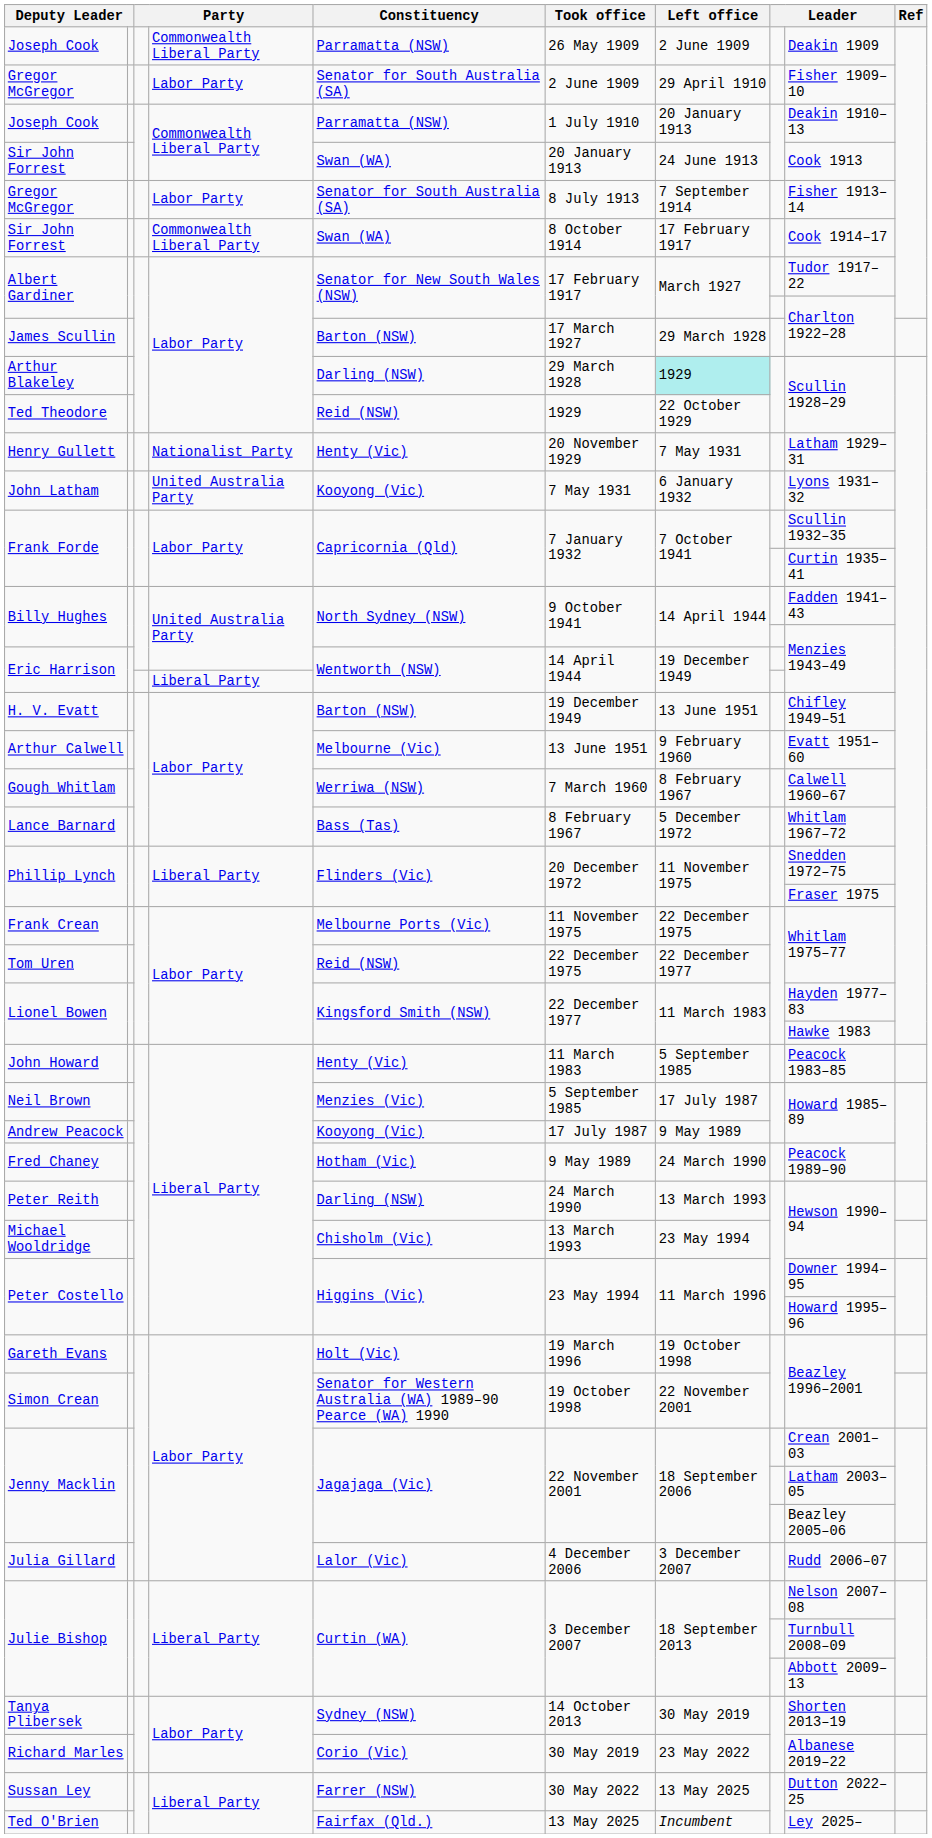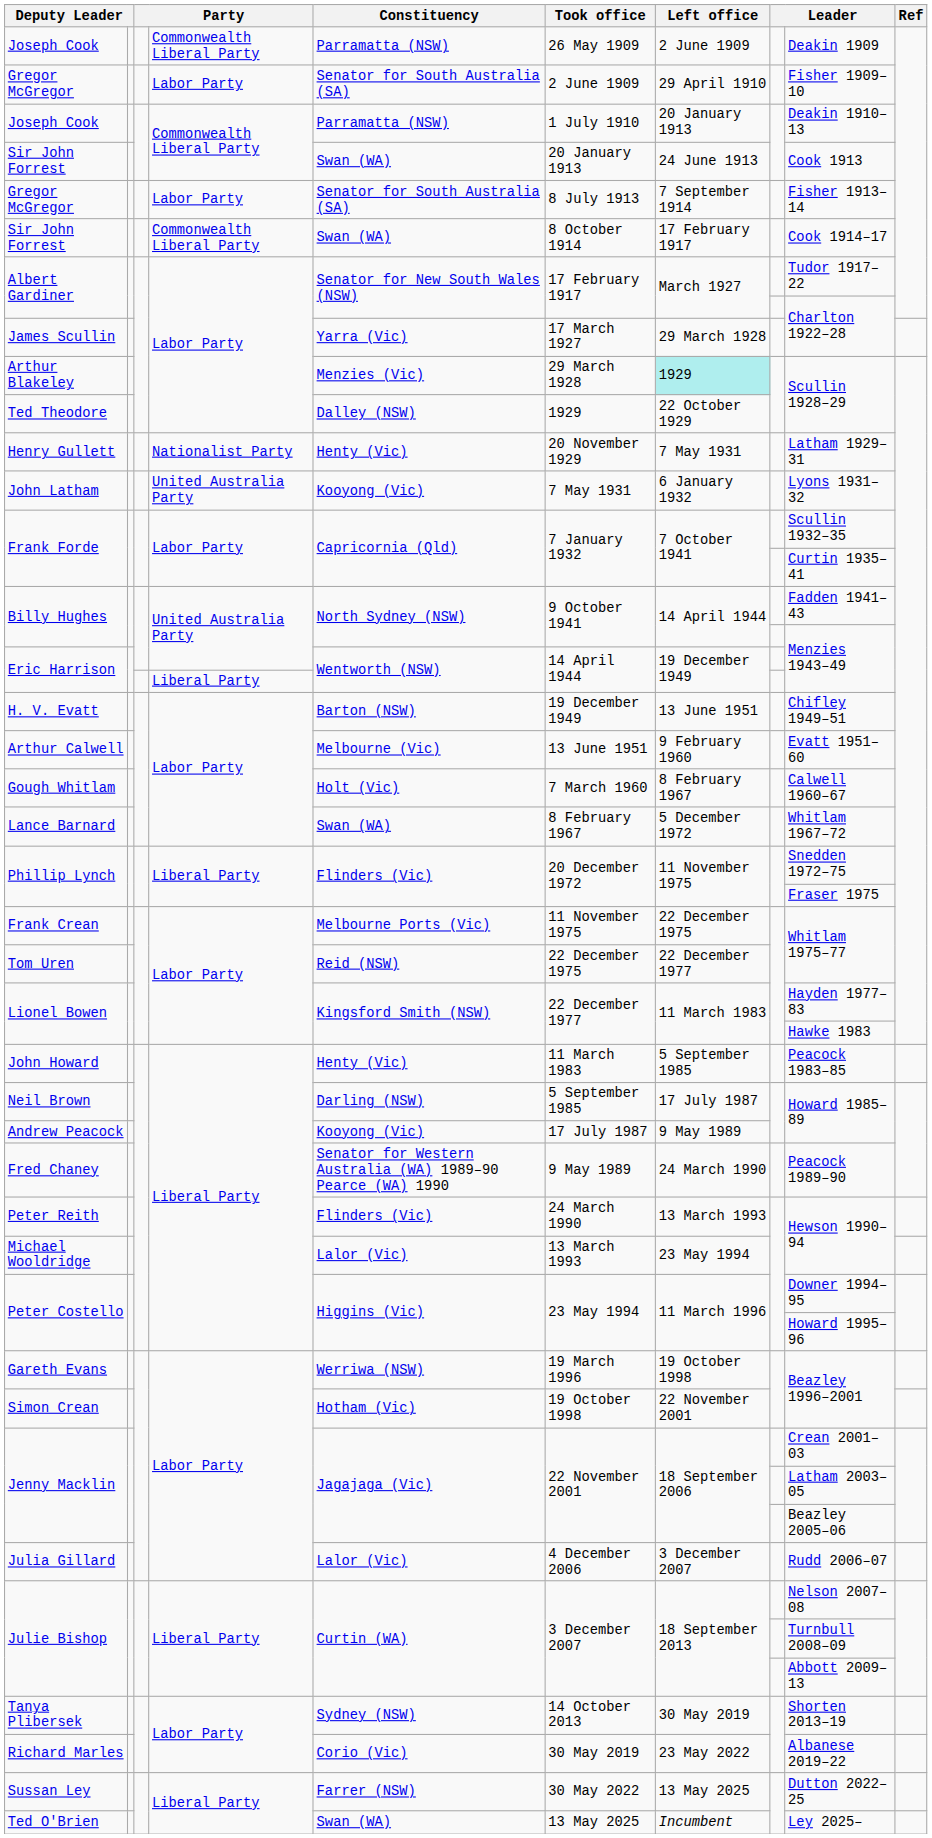 <table class="wikitable sortable">
 <tr>
 <th colspan="2">Deputy Leader</th>
 <th colspan="2">Party</th>
 <th>Constituency</th>
 <th>Took office</th>
 <th>Left office</th>
 <th colspan="2">Leader</th>
 <th class="unsortable">Ref</th>
 </tr>
 <tr>
 <td><a href='#'>Joseph Cook</a></td>
 <td></td>
 <td> </td>
 <td><a href='#'>Commonwealth Liberal Party</a></td>
 <td><a href='#'>Parramatta (NSW)</a></td>
 <td>26 May 1909</td>
 <td>2 June 1909</td>
 <td> </td>
 <td><a href='#'>Deakin</a> 1909</td>
 </tr>
 <tr>
 <td><a href='#'>Gregor McGregor</a></td>
 <td></td>
 <td> </td>
 <td><a href='#'>Labor Party</a></td>
 <td><a href='#'>Senator for South Australia (SA)</a></td>
 <td>2 June 1909</td>
 <td>29 April 1910</td>
 <td> </td>
 <td><a href='#'>Fisher</a> 1909–10</td>
 </tr>
 <tr>
 <td><a href='#'>Joseph Cook</a></td>
 <td></td>
 <td rowspan="2" > </td>
 <td rowspan="2"><a href='#'>Commonwealth Liberal Party</a></td>
 <td><a href='#'>Parramatta (NSW)</a></td>
 <td>1 July 1910</td>
 <td>20 January 1913</td>
 <td rowspan="2" > </td>
 <td><a href='#'>Deakin</a> 1910–13</td>
 </tr>
 <tr>
 <td><a href='#'>Sir John Forrest</a></td>
 <td></td>
 <td><a href='#'>Swan (WA)</a></td>
 <td>20 January 1913</td>
 <td>24 June 1913</td>
 <td><a href='#'>Cook</a> 1913</td>
 </tr>
 <tr>
 <td><a href='#'>Gregor McGregor</a></td>
 <td></td>
 <td> </td>
 <td><a href='#'>Labor Party</a></td>
 <td><a href='#'>Senator for South Australia (SA)</a></td>
 <td>8 July 1913</td>
 <td>7 September 1914</td>
 <td> </td>
 <td><a href='#'>Fisher</a> 1913–14</td>
 </tr>
 <tr>
 <td><a href='#'>Sir John Forrest</a></td>
 <td></td>
 <td> </td>
 <td><a href='#'>Commonwealth Liberal Party</a></td>
 <td><a href='#'>Swan (WA)</a></td>
 <td>8 October 1914</td>
 <td>17 February 1917</td>
 <td> </td>
 <td><a href='#'>Cook</a> 1914–17</td>
 </tr>
 <tr>
 <td rowspan="2"><a href='#'>Albert Gardiner</a></td>
 <td rowspan="2"></td>
 <td rowspan="5" > </td>
 <td rowspan="5"><a href='#'>Labor Party</a></td>
 <td rowspan="2"><a href='#'>Senator for New South Wales (NSW)</a></td>
 <td rowspan="2">17 February 1917</td>
 <td rowspan="2">March 1927</td>
 <td> </td>
 <td><a href='#'>Tudor</a> 1917–22</td>
 </tr>
 <tr>
 <td> </td>
 <td rowspan="2"><a href='#'>Charlton</a> 1922–28</td>
 </tr>
 <tr>
 <td><a href='#'>James Scullin</a></td>
 <td></td>
-<td><a href='#'>Barton (NSW)</a></td>
+<td><a href='#'>Yarra (Vic)</a></td>
 <td>17 March 1927</td>
 <td>29 March 1928</td>
 <td> </td>
 <td></td>
 </tr>
 <tr>
 <td><a href='#'>Arthur Blakeley</a></td>
 <td></td>
-<td><a href='#'>Darling (NSW)</a></td>
+<td><a href='#'>Menzies (Vic)</a></td>
 <td>29 March 1928</td>
 <td style="background: paleturquoise;">1929</td>
 <td rowspan="2" > </td>
 <td rowspan="2"><a href='#'>Scullin</a> 1928–29</td>
 </tr>
 <tr>
 <td><a href='#'>Ted Theodore</a></td>
 <td></td>
-<td><a href='#'>Reid (NSW)</a></td>
+<td><a href='#'>Dalley (NSW)</a></td>
 <td>1929</td>
 <td>22 October 1929</td>
 </tr>
 <tr>
 <td><a href='#'>Henry Gullett</a></td>
 <td></td>
 <td> </td>
 <td><a href='#'>Nationalist Party</a></td>
 <td><a href='#'>Henty (Vic)</a></td>
 <td>20 November 1929</td>
 <td>7 May 1931</td>
 <td> </td>
 <td><a href='#'>Latham</a> 1929–31</td>
 </tr>
 <tr>
 <td><a href='#'>John Latham</a></td>
 <td></td>
 <td> </td>
 <td><a href='#'>United Australia Party</a></td>
 <td><a href='#'>Kooyong (Vic)</a></td>
 <td>7 May 1931</td>
 <td>6 January 1932</td>
 <td> </td>
 <td><a href='#'>Lyons</a> 1931–32</td>
 </tr>
 <tr>
 <td rowspan="2"><a href='#'>Frank Forde</a></td>
 <td rowspan="2"></td>
 <td rowspan="2" > </td>
 <td rowspan="2"><a href='#'>Labor Party</a></td>
 <td rowspan="2"><a href='#'>Capricornia (Qld)</a></td>
 <td rowspan="2">7 January 1932</td>
 <td rowspan="2">7 October 1941</td>
 <td> </td>
 <td><a href='#'>Scullin</a> 1932–35</td>
 </tr>
 <tr>
 <td> </td>
 <td><a href='#'>Curtin</a> 1935–41</td>
 </tr>
 <tr>
 <td rowspan="2"><a href='#'>Billy Hughes</a></td>
 <td rowspan="2"></td>
 <td rowspan="3" > </td>
 <td rowspan="3"><a href='#'>United Australia Party</a></td>
 <td rowspan="2"><a href='#'>North Sydney (NSW)</a></td>
 <td rowspan="2">9 October 1941</td>
 <td rowspan="2">14 April 1944</td>
 <td> </td>
 <td><a href='#'>Fadden</a> 1941–43</td>
 </tr>
 <tr>
 <td> </td>
 <td rowspan="3"><a href='#'>Menzies</a> 1943–49</td>
 </tr>
 <tr>
 <td rowspan="2"><a href='#'>Eric Harrison</a></td>
 <td rowspan="2"></td>
 <td rowspan="2"><a href='#'>Wentworth (NSW)</a></td>
 <td rowspan="2">14 April 1944</td>
 <td rowspan="2">19 December 1949</td>
 <td> </td>
 </tr>
 <tr>
 <td> </td>
 <td><a href='#'>Liberal Party</a></td>
 <td> </td>
 </tr>
 <tr>
 <td><a href='#'>H. V. Evatt</a></td>
 <td></td>
 <td rowspan="4" > </td>
 <td rowspan="4"><a href='#'>Labor Party</a></td>
 <td><a href='#'>Barton (NSW)</a></td>
 <td>19 December 1949</td>
 <td>13 June 1951</td>
 <td> </td>
 <td><a href='#'>Chifley</a> 1949–51</td>
 </tr>
 <tr>
 <td><a href='#'>Arthur Calwell</a></td>
 <td></td>
 <td><a href='#'>Melbourne (Vic)</a></td>
 <td>13 June 1951</td>
 <td>9 February 1960</td>
 <td> </td>
 <td><a href='#'>Evatt</a> 1951–60</td>
 </tr>
 <tr>
 <td><a href='#'>Gough Whitlam</a></td>
 <td></td>
-<td><a href='#'>Werriwa (NSW)</a></td>
+<td><a href='#'>Holt (Vic)</a></td>
 <td>7 March 1960</td>
 <td>8 February 1967</td>
 <td> </td>
 <td><a href='#'>Calwell</a> 1960–67</td>
 </tr>
 <tr>
 <td><a href='#'>Lance Barnard</a></td>
 <td></td>
-<td><a href='#'>Bass (Tas)</a></td>
+<td><a href='#'>Swan (WA)</a></td>
 <td>8 February 1967</td>
 <td>5 December 1972</td>
 <td> </td>
 <td><a href='#'>Whitlam</a> 1967–72</td>
 </tr>
 <tr>
 <td rowspan="2"><a href='#'>Phillip Lynch</a></td>
 <td rowspan="2"></td>
 <td rowspan="2" > </td>
 <td rowspan="2"><a href='#'>Liberal Party</a></td>
 <td rowspan="2"><a href='#'>Flinders (Vic)</a></td>
 <td rowspan="2">20 December 1972</td>
 <td rowspan="2">11 November 1975</td>
 <td rowspan="2" > </td>
 <td><a href='#'>Snedden</a> 1972–75</td>
 </tr>
 <tr>
 <td><a href='#'>Fraser</a> 1975</td>
 </tr>
 <tr>
 <td><a href='#'>Frank Crean</a></td>
 <td></td>
 <td rowspan="4" > </td>
 <td rowspan="4"><a href='#'>Labor Party</a></td>
 <td><a href='#'>Melbourne Ports (Vic)</a></td>
 <td>11 November 1975</td>
 <td>22 December 1975</td>
 <td rowspan="4" > </td>
 <td rowspan="2"><a href='#'>Whitlam</a> 1975–77</td>
 </tr>
 <tr>
 <td><a href='#'>Tom Uren</a></td>
 <td></td>
 <td><a href='#'>Reid (NSW)</a></td>
 <td>22 December 1975</td>
 <td>22 December 1977</td>
 </tr>
 <tr>
 <td rowspan="2"><a href='#'>Lionel Bowen</a></td>
 <td rowspan="2"></td>
 <td rowspan="2"><a href='#'>Kingsford Smith (NSW)</a></td>
 <td rowspan="2">22 December 1977</td>
 <td rowspan="2">11 March 1983</td>
 <td><a href='#'>Hayden</a> 1977–83</td>
 </tr>
 <tr>
 <td><a href='#'>Hawke</a> 1983</td>
 </tr>
 <tr>
 <td><a href='#'>John Howard</a></td>
 <td></td>
 <td rowspan="8" > </td>
 <td rowspan="8"><a href='#'>Liberal Party</a></td>
 <td><a href='#'>Henty (Vic)</a></td>
 <td>11 March 1983</td>
 <td>5 September 1985</td>
 <td> </td>
 <td><a href='#'>Peacock</a> 1983–85</td>
 <td></td>
 </tr>
 <tr>
 <td><a href='#'>Neil Brown</a></td>
 <td></td>
-<td><a href='#'>Menzies (Vic)</a></td>
+<td><a href='#'>Darling (NSW)</a></td>
 <td>5 September 1985</td>
 <td>17 July 1987</td>
 <td rowspan="2" > </td>
 <td rowspan="2"><a href='#'>Howard</a> 1985–89</td>
 </tr>
 <tr>
 <td><a href='#'>Andrew Peacock</a></td>
 <td></td>
 <td><a href='#'>Kooyong (Vic)</a></td>
 <td>17 July 1987</td>
 <td>9 May 1989</td>
 </tr>
 <tr>
 <td><a href='#'>Fred Chaney</a></td>
 <td></td>
-<td><a href='#'>Hotham (Vic)</a></td>
+<td><a href='#'>Senator for Western Australia (WA)</a> 1989–90<br><a href='#'>Pearce (WA)</a> 1990</td>
 <td>9 May 1989</td>
 <td>24 March 1990</td>
 <td> </td>
 <td><a href='#'>Peacock</a> 1989–90</td>
 </tr>
 <tr>
 <td><a href='#'>Peter Reith</a></td>
 <td></td>
-<td><a href='#'>Darling (NSW)</a></td>
+<td><a href='#'>Flinders (Vic)</a></td>
 <td>24 March 1990</td>
 <td>13 March 1993</td>
 <td rowspan="4" > </td>
 <td rowspan="2"><a href='#'>Hewson</a> 1990–94</td>
 <td></td>
 </tr>
 <tr>
 <td><a href='#'>Michael Wooldridge</a></td>
 <td></td>
-<td><a href='#'>Chisholm (Vic)</a></td>
+<td><a href='#'>Lalor (Vic)</a></td>
 <td>13 March 1993</td>
 <td>23 May 1994</td>
 <td></td>
 </tr>
 <tr>
 <td rowspan="2"><a href='#'>Peter Costello</a></td>
 <td rowspan="2"></td>
 <td rowspan="2"><a href='#'>Higgins (Vic)</a></td>
 <td rowspan="2">23 May 1994</td>
 <td rowspan="2">11 March 1996</td>
 <td><a href='#'>Downer</a> 1994–95</td>
 <td rowspan=2></td>
 </tr>
 <tr>
 <td><a href='#'>Howard</a> 1995–96</td>
 </tr>
 <tr>
 <td><a href='#'>Gareth Evans</a></td>
 <td></td>
 <td rowspan="6" > </td>
 <td rowspan="6"><a href='#'>Labor Party</a></td>
-<td><a href='#'>Holt (Vic)</a></td>
+<td><a href='#'>Werriwa (NSW)</a></td>
 <td>19 March 1996</td>
 <td>19 October 1998</td>
 <td rowspan="2" > </td>
 <td rowspan="2"><a href='#'>Beazley</a> 1996–2001</td>
 <td></td>
 </tr>
 <tr>
 <td><a href='#'>Simon Crean</a></td>
 <td></td>
-<td><a href='#'>Senator for Western Australia (WA)</a> 1989–90<br><a href='#'>Pearce (WA)</a> 1990</td>
+<td><a href='#'>Hotham (Vic)</a></td>
 <td>19 October 1998</td>
 <td>22 November 2001</td>
 <td></td>
 </tr>
 <tr>
 <td rowspan="3"><a href='#'>Jenny Macklin</a></td>
 <td rowspan="3"></td>
 <td rowspan="3"><a href='#'>Jagajaga (Vic)</a></td>
 <td rowspan="3">22 November 2001</td>
 <td rowspan="3">18 September 2006</td>
 <td> </td>
 <td><a href='#'>Crean</a> 2001–03</td>
 <td rowspan=3></td>
 </tr>
 <tr>
 <td> </td>
 <td><a href='#'>Latham</a> 2003–05</td>
 </tr>
 <tr>
 <td> </td>
 <td>Beazley 2005–06</td>
 </tr>
 <tr>
 <td><a href='#'>Julia Gillard</a></td>
 <td></td>
 <td><a href='#'>Lalor (Vic)</a></td>
 <td>4 December 2006</td>
 <td>3 December 2007</td>
 <td> </td>
 <td><a href='#'>Rudd</a> 2006–07</td>
 <td></td>
 </tr>
 <tr>
 <td rowspan="3"><a href='#'>Julie Bishop</a></td>
 <td rowspan="3"></td>
 <td rowspan="3" > </td>
 <td rowspan="3"><a href='#'>Liberal Party</a></td>
 <td rowspan="3"><a href='#'>Curtin (WA)</a></td>
 <td rowspan="3">3 December 2007</td>
 <td rowspan="3">18 September 2013</td>
 <td> </td>
 <td><a href='#'>Nelson</a> 2007–08</td>
 <td rowspan=3></td>
 </tr>
 <tr>
 <td> </td>
 <td><a href='#'>Turnbull</a> 2008–09</td>
 </tr>
 <tr>
 <td> </td>
 <td><a href='#'>Abbott</a> 2009–13</td>
 </tr>
 <tr>
 <td><a href='#'>Tanya Plibersek</a></td>
 <td></td>
 <td rowspan="2" > </td>
 <td rowspan="2"><a href='#'>Labor Party</a></td>
 <td><a href='#'>Sydney (NSW)</a></td>
 <td>14 October 2013</td>
 <td>30 May 2019</td>
 <td rowspan="2" > </td>
 <td><a href='#'>Shorten</a> 2013–19</td>
 <td></td>
 </tr>
 <tr>
 <td><a href='#'>Richard Marles</a></td>
 <td></td>
 <td><a href='#'>Corio (Vic)</a></td>
 <td>30 May 2019</td>
 <td>23 May 2022</td>
 <td><a href='#'>Albanese</a> 2019–22</td>
 <td></td>
 </tr>
 <tr>
 <td><a href='#'>Sussan Ley</a></td>
 <td></td>
 <td rowspan="2" > </td>
 <td rowspan="2"><a href='#'>Liberal Party</a></td>
 <td><a href='#'>Farrer (NSW)</a></td>
 <td>30 May 2022</td>
 <td>13 May 2025</td>
 <td rowspan="2" > </td>
 <td><a href='#'>Dutton</a> 2022–25</td>
 <td></td>
 </tr>
 <tr>
 <td><a href='#'>Ted O'Brien</a></td>
 <td></td>
-<td><a href='#'>Fairfax (Qld.)</a></td>
+<td><a href='#'>Swan (WA)</a></td>
 <td>13 May 2025</td>
 <td><em>Incumbent</em></td>
 <td><a href='#'>Ley</a> 2025–</td>
 <td></td>
 </tr>
 </table>
